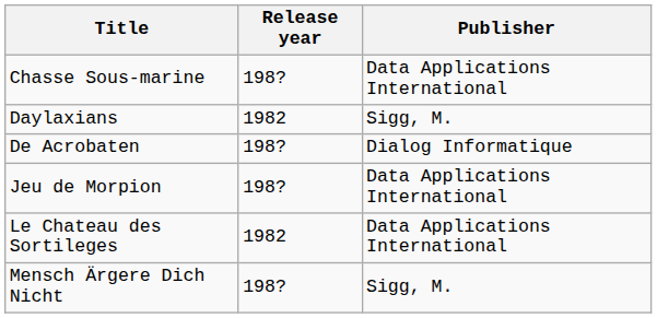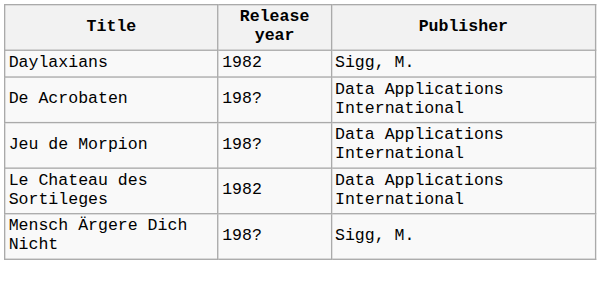 <table class="wikitable plainrowheaders sortable" style="width:50%; font-size:95%;" id="softwarelist">
 <tr>
 <th rowspan="1">Title</th>
 <th rowspan="1">Release year</th>
 <th colspan="1">Publisher</th>
-</tr>
-<tr>
-<td>Chasse Sous-marine</td>
-<td>198?</td>
-<td>Data Applications International</td>
 </tr>
 <tr>
 <td>Daylaxians</td>
 <td>1982</td>
 <td>Sigg, M.</td>
 </tr>
 <tr>
 <td>De Acrobaten</td>
 <td>198?</td>
-<td>Dialog Informatique</td>
+<td>Data Applications International</td>
 </tr>
 <tr>
 <td>Jeu de Morpion</td>
 <td>198?</td>
 <td>Data Applications International</td>
 </tr>
 <tr>
 <td>Le Chateau des Sortileges</td>
 <td>1982</td>
 <td>Data Applications International</td>
 </tr>
 <tr>
 <td>Mensch Ärgere Dich Nicht</td>
 <td>198?</td>
 <td>Sigg, M.</td>
 </tr>
 </table>
